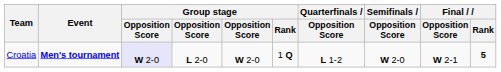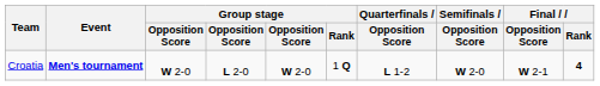 <table class="wikitable" style="text-align:center; font-size:90%">
 <tr>
 <th rowspan=2>Team</th>
 <th rowspan=2>Event</th>
 <th colspan=4>Group stage</th>
 <th>Quarterfinals / </th>
 <th>Semifinals / </th>
 <th colspan=2>Final /  / </th>
 </tr>
 <tr style="font-size:95%">
 <th>Opposition<br>Score</th>
 <th>Opposition<br>Score</th>
 <th>Opposition<br>Score</th>
 <th>Rank</th>
 <th>Opposition<br>Score</th>
 <th>Opposition<br>Score</th>
 <th>Opposition<br>Score</th>
 <th>Rank</th>
 </tr>
 <tr>
 <td align=left><a href='#'>Croatia</a></td>
 <td><strong><a href='#'>Men's tournament</a></strong></td>
-<td style="background: lavender;"><br><strong>W</strong> 2-0</td>
+<td><br><strong>W</strong> 2-0</td>
 <td><br><strong>L</strong> 2-0</td>
 <td><br><strong>W</strong> 2-0</td>
 <td>1 <strong>Q</strong></td>
 <td><br><strong>L</strong> 1-2</td>
 <td><br><strong>W</strong> 2-0</td>
 <td><br><strong>W</strong> 2-1</td>
-<td><strong>5</strong></td>
+<td><strong>4</strong></td>
 </tr>
 </table>
